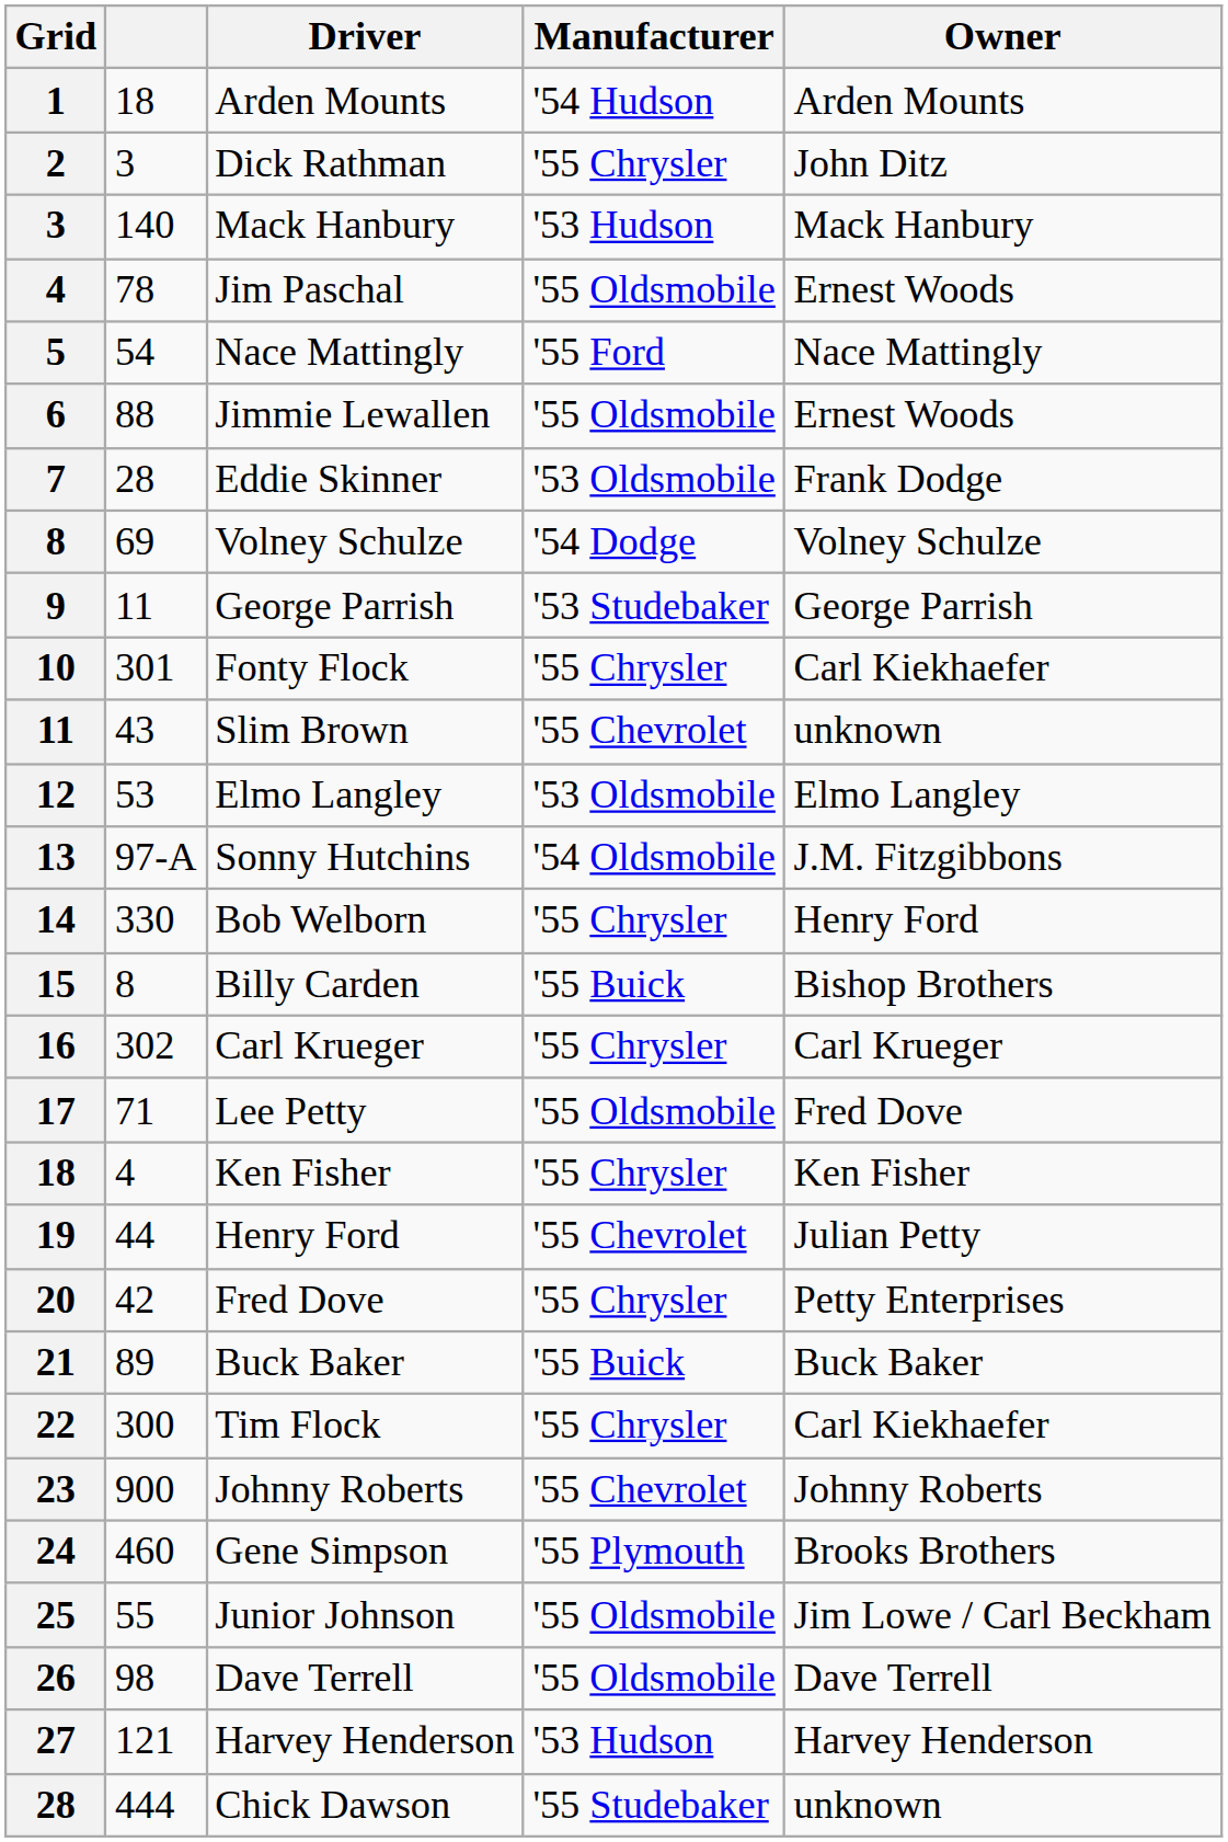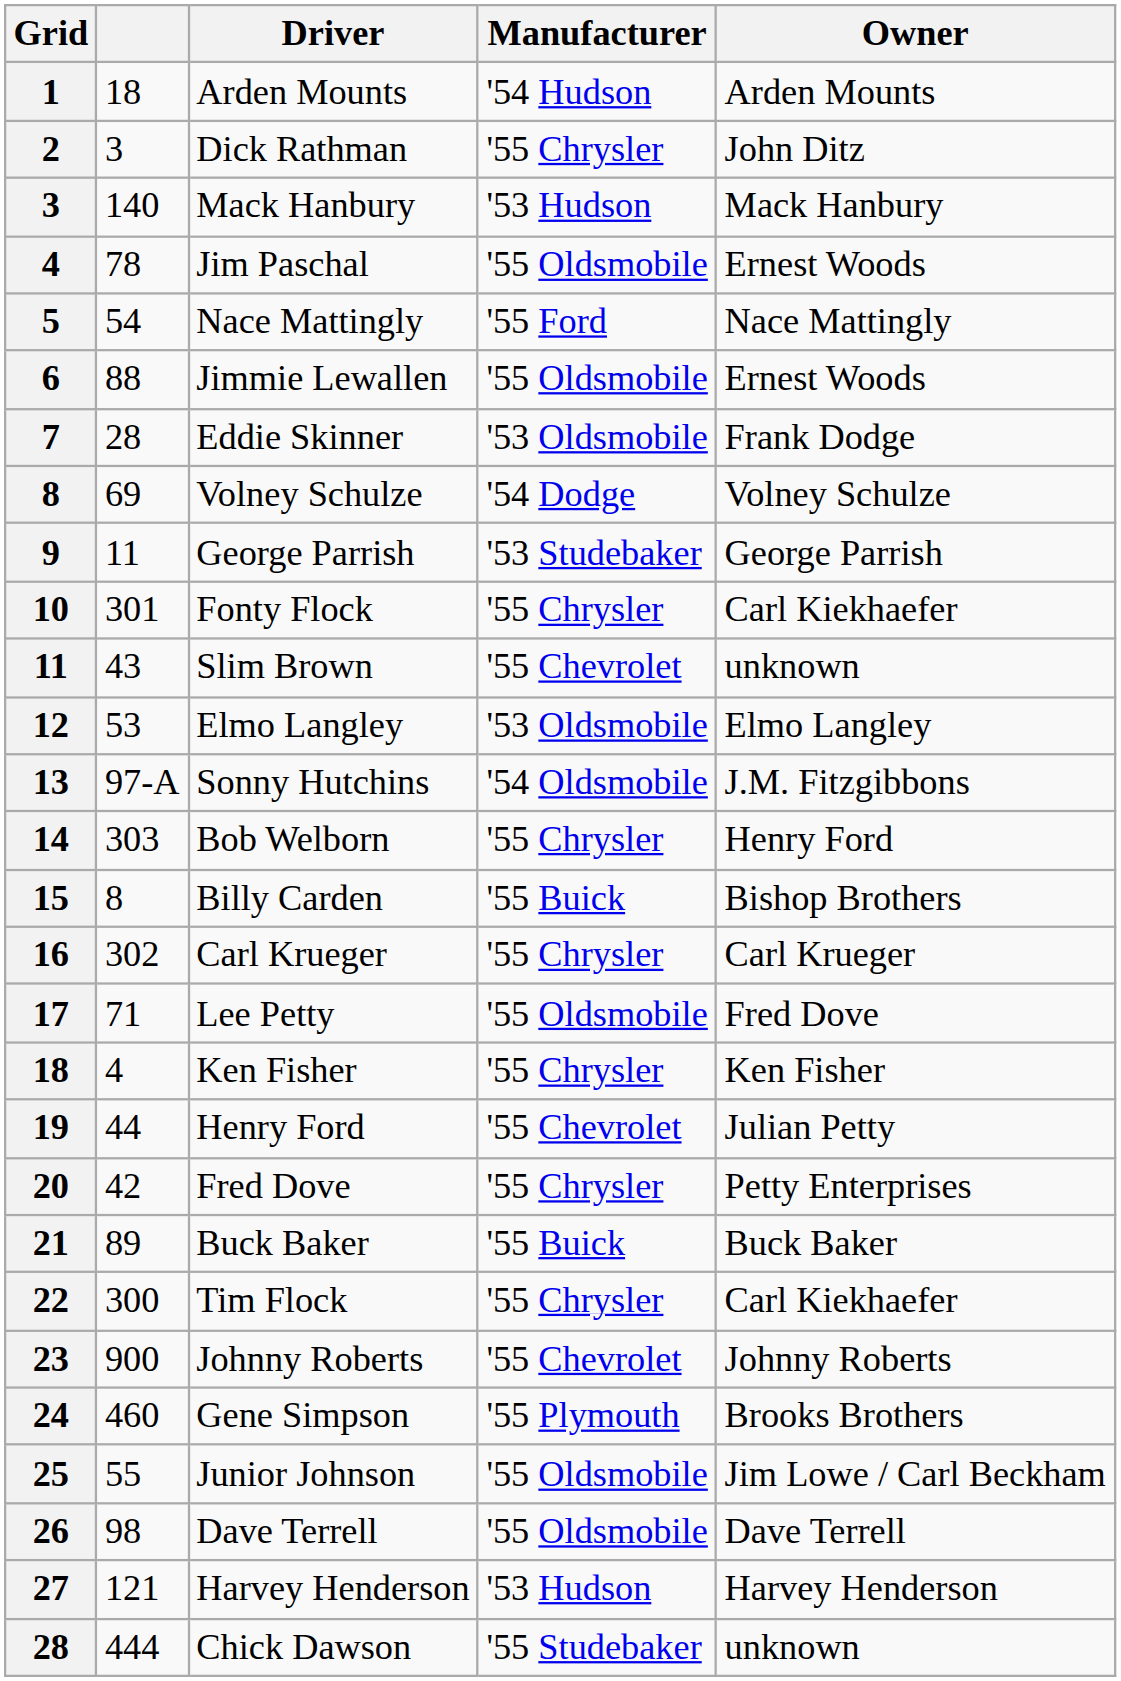 <table class="wikitable">
 <tr>
 <th>Grid</th>
 <th></th>
 <th>Driver</th>
 <th>Manufacturer</th>
 <th>Owner</th>
 </tr>
 <tr>
 <th>1</th>
 <td>18</td>
 <td>Arden Mounts</td>
 <td>'54 <a href='#'>Hudson</a></td>
 <td>Arden Mounts</td>
 </tr>
 <tr>
 <th>2</th>
 <td>3</td>
 <td>Dick Rathman</td>
 <td>'55 <a href='#'>Chrysler</a></td>
 <td>John Ditz</td>
 </tr>
 <tr>
 <th>3</th>
 <td>140</td>
 <td>Mack Hanbury</td>
 <td>'53 <a href='#'>Hudson</a></td>
 <td>Mack Hanbury</td>
 </tr>
 <tr>
 <th>4</th>
 <td>78</td>
 <td>Jim Paschal</td>
 <td>'55 <a href='#'>Oldsmobile</a></td>
 <td>Ernest Woods</td>
 </tr>
 <tr>
 <th>5</th>
 <td>54</td>
 <td>Nace Mattingly</td>
 <td>'55 <a href='#'>Ford</a></td>
 <td>Nace Mattingly</td>
 </tr>
 <tr>
 <th>6</th>
 <td>88</td>
 <td>Jimmie Lewallen</td>
 <td>'55 <a href='#'>Oldsmobile</a></td>
 <td>Ernest Woods</td>
 </tr>
 <tr>
 <th>7</th>
 <td>28</td>
 <td>Eddie Skinner</td>
 <td>'53 <a href='#'>Oldsmobile</a></td>
 <td>Frank Dodge</td>
 </tr>
 <tr>
 <th>8</th>
 <td>69</td>
 <td>Volney Schulze</td>
 <td>'54 <a href='#'>Dodge</a></td>
 <td>Volney Schulze</td>
 </tr>
 <tr>
 <th>9</th>
 <td>11</td>
 <td>George Parrish</td>
 <td>'53 <a href='#'>Studebaker</a></td>
 <td>George Parrish</td>
 </tr>
 <tr>
 <th>10</th>
 <td>301</td>
 <td>Fonty Flock</td>
 <td>'55 <a href='#'>Chrysler</a></td>
 <td>Carl Kiekhaefer</td>
 </tr>
 <tr>
 <th>11</th>
 <td>43</td>
 <td>Slim Brown</td>
 <td>'55 <a href='#'>Chevrolet</a></td>
 <td>unknown</td>
 </tr>
 <tr>
 <th>12</th>
 <td>53</td>
 <td>Elmo Langley</td>
 <td>'53 <a href='#'>Oldsmobile</a></td>
 <td>Elmo Langley</td>
 </tr>
 <tr>
 <th>13</th>
 <td>97-A</td>
 <td>Sonny Hutchins</td>
 <td>'54 <a href='#'>Oldsmobile</a></td>
 <td>J.M. Fitzgibbons</td>
 </tr>
 <tr>
 <th>14</th>
-<td>330</td>
+<td>303</td>
 <td>Bob Welborn</td>
 <td>'55 <a href='#'>Chrysler</a></td>
 <td>Henry Ford</td>
 </tr>
 <tr>
 <th>15</th>
 <td>8</td>
 <td>Billy Carden</td>
 <td>'55 <a href='#'>Buick</a></td>
 <td>Bishop Brothers</td>
 </tr>
 <tr>
 <th>16</th>
 <td>302</td>
 <td>Carl Krueger</td>
 <td>'55 <a href='#'>Chrysler</a></td>
 <td>Carl Krueger</td>
 </tr>
 <tr>
 <th>17</th>
 <td>71</td>
 <td>Lee Petty</td>
 <td>'55 <a href='#'>Oldsmobile</a></td>
 <td>Fred Dove</td>
 </tr>
 <tr>
 <th>18</th>
 <td>4</td>
 <td>Ken Fisher</td>
 <td>'55 <a href='#'>Chrysler</a></td>
 <td>Ken Fisher</td>
 </tr>
 <tr>
 <th>19</th>
 <td>44</td>
 <td>Henry Ford</td>
 <td>'55 <a href='#'>Chevrolet</a></td>
 <td>Julian Petty</td>
 </tr>
 <tr>
 <th>20</th>
 <td>42</td>
 <td>Fred Dove</td>
 <td>'55 <a href='#'>Chrysler</a></td>
 <td>Petty Enterprises</td>
 </tr>
 <tr>
 <th>21</th>
 <td>89</td>
 <td>Buck Baker</td>
 <td>'55 <a href='#'>Buick</a></td>
 <td>Buck Baker</td>
 </tr>
 <tr>
 <th>22</th>
 <td>300</td>
 <td>Tim Flock</td>
 <td>'55 <a href='#'>Chrysler</a></td>
 <td>Carl Kiekhaefer</td>
 </tr>
 <tr>
 <th>23</th>
 <td>900</td>
 <td>Johnny Roberts</td>
 <td>'55 <a href='#'>Chevrolet</a></td>
 <td>Johnny Roberts</td>
 </tr>
 <tr>
 <th>24</th>
 <td>460</td>
 <td>Gene Simpson</td>
 <td>'55 <a href='#'>Plymouth</a></td>
 <td>Brooks Brothers</td>
 </tr>
 <tr>
 <th>25</th>
 <td>55</td>
 <td>Junior Johnson</td>
 <td>'55 <a href='#'>Oldsmobile</a></td>
 <td>Jim Lowe / Carl Beckham</td>
 </tr>
 <tr>
 <th>26</th>
 <td>98</td>
 <td>Dave Terrell</td>
 <td>'55 <a href='#'>Oldsmobile</a></td>
 <td>Dave Terrell</td>
 </tr>
 <tr>
 <th>27</th>
 <td>121</td>
 <td>Harvey Henderson</td>
 <td>'53 <a href='#'>Hudson</a></td>
 <td>Harvey Henderson</td>
 </tr>
 <tr>
 <th>28</th>
 <td>444</td>
 <td>Chick Dawson</td>
 <td>'55 <a href='#'>Studebaker</a></td>
 <td>unknown</td>
 </tr>
 </table>
